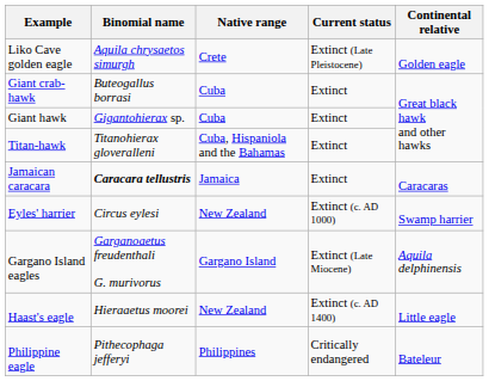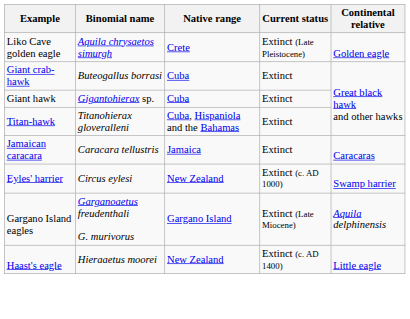 <table class=wikitable>
 <tr>
 <th>Example</th>
 <th>Binomial name</th>
 <th>Native range</th>
 <th>Current status</th>
 <th>Continental relative</th>
 </tr>
 <tr>
 <td>Liko Cave golden eagle</td>
 <td><em><a href='#'>Aquila chrysaetos simurgh</a></em></td>
 <td><a href='#'>Crete</a></td>
 <td>Extinct <small>(Late Pleistocene)</small></td>
 <td><br><a href='#'>Golden eagle</a></td>
 </tr>
 <tr>
 <td><a href='#'>Giant crab-hawk</a></td>
 <td><em>Buteogallus borrasi</em></td>
 <td><a href='#'>Cuba</a></td>
 <td>Extinct</td>
 <td rowspan="3"><br><a href='#'>Great black hawk</a><br>and other hawks</td>
 </tr>
 <tr>
 <td>Giant hawk</td>
 <td><em><a href='#'>Gigantohierax</a></em> sp.</td>
 <td><a href='#'>Cuba</a></td>
 <td>Extinct</td>
 </tr>
 <tr>
 <td><a href='#'>Titan-hawk</a></td>
 <td><em>Titanohierax gloveralleni</em></td>
 <td><a href='#'>Cuba</a>, <a href='#'>Hispaniola</a> and the <a href='#'>Bahamas</a></td>
 <td>Extinct</td>
 </tr>
 <tr>
 <td><a href='#'>Jamaican caracara</a></td>
-<td><strong><em>Caracara tellustris</em></strong></td>
+<td><em>Caracara tellustris</em></td>
 <td><a href='#'>Jamaica</a></td>
 <td>Extinct</td>
 <td><br><a href='#'>Caracaras</a></td>
 </tr>
 <tr>
 <td><a href='#'>Eyles' harrier</a></td>
 <td><em>Circus eylesi</em></td>
 <td><a href='#'>New Zealand</a></td>
 <td>Extinct <small>(c. AD 1000)</small></td>
 <td><br><a href='#'>Swamp harrier</a></td>
 </tr>
 <tr>
 <td><br>Gargano Island eagles</td>
 <td><em><a href='#'>Garganoaetus</a> freudenthali</em><br><br><em>G. murivorus</em></td>
 <td><a href='#'>Gargano Island</a></td>
 <td>Extinct <small>(Late Miocene)</small></td>
 <td><em><a href='#'>Aquila</a> delphinensis</em></td>
 </tr>
 <tr>
 <td><br><a href='#'>Haast's eagle</a></td>
 <td><em>Hieraaetus moorei</em></td>
 <td><a href='#'>New Zealand</a></td>
 <td>Extinct <small>(c. AD 1400)</small></td>
 <td><br><a href='#'>Little eagle</a></td>
 </tr>
-<tr>
-<td><br><a href='#'>Philippine eagle</a></td>
-<td><em>Pithecophaga jefferyi</em></td>
-<td><a href='#'>Philippines</a></td>
-<td>Critically endangered</td>
-<td><br><a href='#'>Bateleur</a></td>
-</tr>
 </table>
